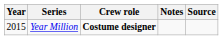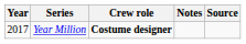 <table class="wikitable sortable plainrowheaders">
 <tr>
 <th>Year</th>
 <th>Series</th>
 <th>Crew role</th>
 <th class="unsortable">Notes</th>
 <th class="unsortable">Source</th>
 </tr>
 <tr>
-<td>2015</td>
+<td>2017</td>
 <td><em><a href='#'>Year Million</a></em></td>
 <td><strong>Costume designer</strong></td>
 <td></td>
 <td></td>
 </tr>
 </table>
